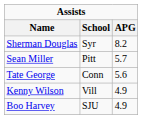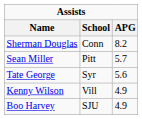 <table class="wikitable">
 <tr>
 <td colspan=3 style="text-align:center;"><strong>Assists</strong></td>
 </tr>
 <tr>
 <th>Name</th>
 <th>School</th>
 <th>APG</th>
 </tr>
 <tr>
 <td><a href='#'>Sherman Douglas</a></td>
-<td>Syr</td>
+<td>Conn</td>
 <td>8.2</td>
 </tr>
 <tr>
 <td><a href='#'>Sean Miller</a></td>
 <td>Pitt</td>
 <td>5.7</td>
 </tr>
 <tr>
 <td><a href='#'>Tate George</a></td>
-<td>Conn</td>
+<td>Syr</td>
 <td>5.6</td>
 </tr>
 <tr>
 <td><a href='#'>Kenny Wilson</a></td>
 <td>Vill</td>
 <td>4.9</td>
 </tr>
 <tr>
 <td><a href='#'>Boo Harvey</a></td>
 <td>SJU</td>
 <td>4.9</td>
 </tr>
 </table>
